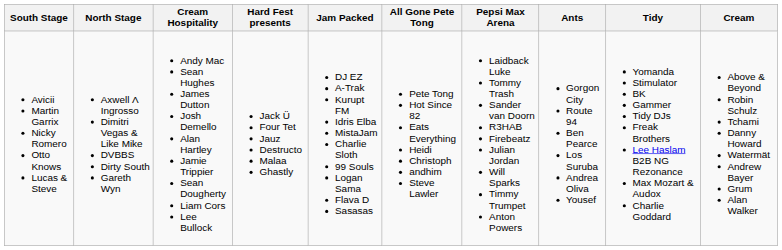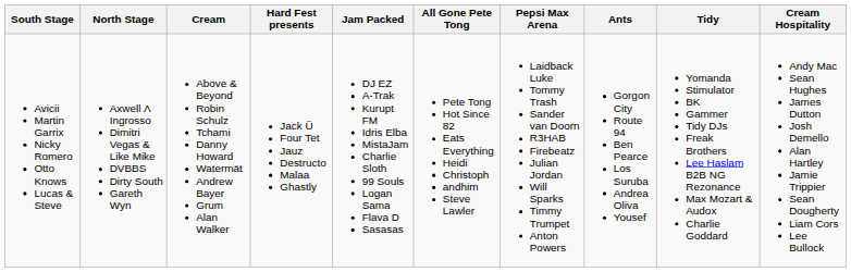 <table class="wikitable">
 <tr>
 <th>South Stage</th>
 <th>North Stage</th>
-<th>Cream Hospitality</th>
+<th>Cream</th>
 <th>Hard Fest presents</th>
 <th>Jam Packed</th>
 <th>All Gone Pete Tong</th>
 <th>Pepsi Max Arena</th>
 <th>Ants</th>
 <th>Tidy</th>
-<th>Cream</th>
+<th>Cream Hospitality</th>
 </tr>
 <tr>
 <td><br><ul><li>Avicii</li><li>Martin Garrix</li><li>Nicky Romero</li><li>Otto Knows</li><li>Lucas & Steve</li></ul></td>
 <td><br><ul><li>Axwell Λ Ingrosso</li><li>Dimitri Vegas & Like Mike</li><li>DVBBS</li><li>Dirty South</li><li>Gareth Wyn</li></ul></td>
-<td><br><ul><li>Andy Mac</li><li>Sean Hughes</li><li>James Dutton</li><li>Josh Demello</li><li>Alan Hartley</li><li>Jamie Trippier</li><li>Sean Dougherty</li><li>Liam Cors</li><li>Lee Bullock</li></ul></td>
+<td><br><ul><li>Above & Beyond</li><li>Robin Schulz</li><li>Tchami</li><li>Danny Howard</li><li>Watermät</li><li>Andrew Bayer</li><li>Grum</li><li>Alan Walker</li></ul></td>
 <td><br><ul><li>Jack Ü</li><li>Four Tet</li><li>Jauz</li><li>Destructo</li><li>Malaa</li><li>Ghastly</li></ul></td>
 <td><br><ul><li>DJ EZ</li><li>A-Trak</li><li>Kurupt FM</li><li>Idris Elba</li><li>MistaJam</li><li>Charlie Sloth</li><li>99 Souls</li><li>Logan Sama</li><li>Flava D</li><li>Sasasas</li></ul></td>
 <td><br><ul><li>Pete Tong</li><li>Hot Since 82</li><li>Eats Everything</li><li>Heidi</li><li>Christoph</li><li>andhim</li><li>Steve Lawler</li></ul></td>
 <td><br><ul><li>Laidback Luke</li><li>Tommy Trash</li><li>Sander van Doorn</li><li>R3HAB</li><li>Firebeatz</li><li>Julian Jordan</li><li>Will Sparks</li><li>Timmy Trumpet</li><li>Anton Powers</li></ul></td>
 <td><br><ul><li>Gorgon City</li><li>Route 94</li><li>Ben Pearce</li><li>Los Suruba</li><li>Andrea Oliva</li><li>Yousef</li></ul></td>
 <td><br><ul><li>Yomanda</li><li>Stimulator</li><li>BK</li><li>Gammer</li><li>Tidy DJs</li><li>Freak Brothers</li><li><a href='#'>Lee Haslam</a> B2B NG Rezonance</li><li>Max Mozart & Audox</li><li>Charlie Goddard</li></ul></td>
-<td><br><ul><li>Above & Beyond</li><li>Robin Schulz</li><li>Tchami</li><li>Danny Howard</li><li>Watermät</li><li>Andrew Bayer</li><li>Grum</li><li>Alan Walker</li></ul></td>
+<td><br><ul><li>Andy Mac</li><li>Sean Hughes</li><li>James Dutton</li><li>Josh Demello</li><li>Alan Hartley</li><li>Jamie Trippier</li><li>Sean Dougherty</li><li>Liam Cors</li><li>Lee Bullock</li></ul></td>
 </tr>
 </table>
